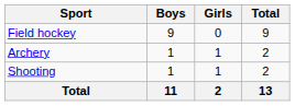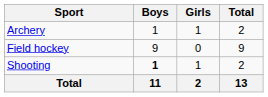 <table class="wikitable sortable" style="text-align:center;">
 <tr>
 <th width=180>Sport</th>
 <th width=55>Boys</th>
 <th width=55>Girls</th>
 <th width=55>Total</th>
 </tr>
 <tr>
+<td align=left><a href='#'>Archery</a></td>
+<td>1</td>
+<td>1</td>
+<td>2</td>
+</tr>
+<tr>
 <td align=left><a href='#'>Field hockey</a></td>
 <td>9</td>
 <td>0</td>
 <td>9</td>
 </tr>
 <tr>
-<td align=left><a href='#'>Archery</a></td>
-<td>1</td>
-<td>1</td>
-<td>2</td>
-</tr>
-<tr>
 <td align=left><a href='#'>Shooting</a></td>
-<td>1</td>
+<td><strong>1</strong></td>
 <td>1</td>
 <td>2</td>
 </tr>
 <tr class="sortbottom">
 <th>Total</th>
 <th>11</th>
 <th>2</th>
 <th>13</th>
 </tr>
 </table>
